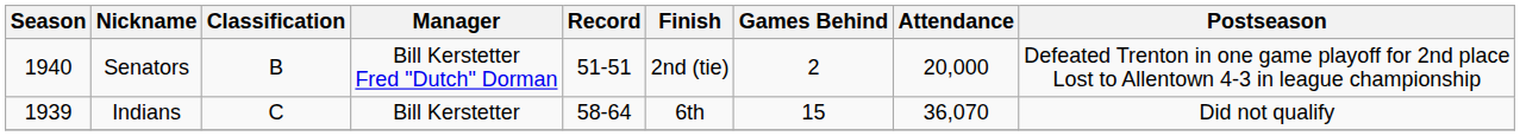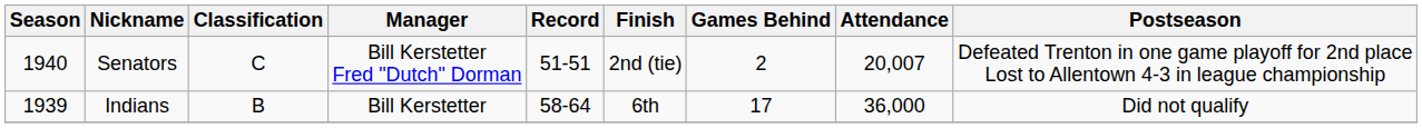 <table class="wikitable" style="text-align:center;">
 <tr>
 <th>Season</th>
 <th>Nickname</th>
 <th>Classification</th>
 <th>Manager</th>
 <th>Record</th>
 <th>Finish</th>
 <th>Games Behind</th>
 <th>Attendance</th>
 <th>Postseason</th>
 </tr>
 <tr>
 <td>1940</td>
 <td>Senators</td>
-<td>B</td>
+<td>C</td>
 <td>Bill Kerstetter <br> <a href='#'>Fred "Dutch" Dorman</a></td>
 <td>51-51</td>
 <td>2nd (tie)</td>
 <td>2</td>
-<td>20,000</td>
+<td>20,007</td>
 <td>Defeated Trenton in one game playoff for 2nd place <br> Lost to Allentown 4-3 in league championship</td>
 </tr>
 <tr>
 <td>1939</td>
 <td>Indians</td>
-<td>C</td>
+<td>B</td>
 <td>Bill Kerstetter</td>
 <td>58-64</td>
 <td>6th</td>
-<td>15</td>
-<td>36,070</td>
+<td>17</td>
+<td>36,000</td>
 <td>Did not qualify</td>
 </tr>
 <tr>
 </tr>
 </table>
